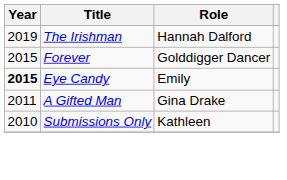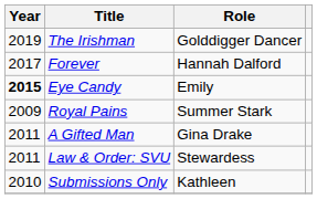 <table class="wikitable">
 <tr>
 <th>Year</th>
 <th>Title</th>
 <th>Role</th>
 <th></th>
 </tr>
 <tr>
 <td>2019</td>
 <td><em><a href='#'>The Irishman</a></em></td>
-<td>Hannah Dalford</td>
+<td>Golddigger Dancer</td>
 <td></td>
 </tr>
 <tr>
-<td>2015</td>
+<td>2017</td>
 <td><em><a href='#'>Forever</a></em></td>
-<td>Golddigger Dancer</td>
+<td>Hannah Dalford</td>
 <td></td>
 </tr>
 <tr>
 <td><strong>2015</strong></td>
 <td><em><a href='#'>Eye Candy</a></em></td>
 <td>Emily</td>
 <td></td>
 </tr>
 <tr>
+<td>2009</td>
+<td><em><a href='#'>Royal Pains</a></em></td>
+<td>Summer Stark</td>
+<td></td>
+</tr>
+<tr>
 <td>2011</td>
 <td><em><a href='#'>A Gifted Man</a></em></td>
 <td>Gina Drake</td>
+<td></td>
+</tr>
+<tr>
+<td>2011</td>
+<td><em><a href='#'>Law & Order: SVU</a></em></td>
+<td>Stewardess</td>
 <td></td>
 </tr>
 <tr>
 <td>2010</td>
 <td><em><a href='#'>Submissions Only</a></em></td>
 <td>Kathleen</td>
 <td></td>
 </tr>
 <tr>
 </tr>
 </table>
